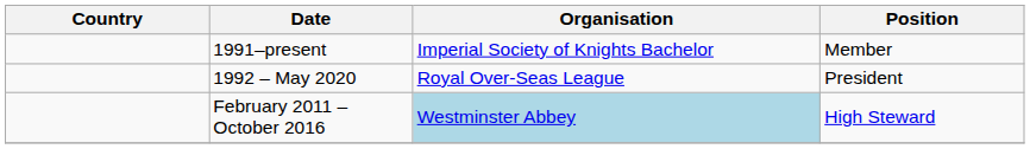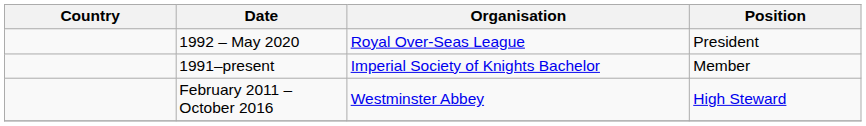 <table class="wikitable" style="width:100%;">
 <tr>
 <th style="width:20%;">Country</th>
 <th style="width:20%;">Date</th>
 <th style="width:40%;">Organisation</th>
 <th style="width:20%;">Position</th>
 </tr>
 <tr>
 <td></td>
+<td>1992 – May 2020</td>
+<td><a href='#'>Royal Over-Seas League</a></td>
+<td>President  </td>
+</tr>
+<tr>
+<td></td>
 <td>1991–present</td>
 <td><a href='#'>Imperial Society of Knights Bachelor</a></td>
 <td>Member</td>
 </tr>
 <tr>
 <td></td>
-<td>1992 – May 2020</td>
-<td><a href='#'>Royal Over-Seas League</a></td>
-<td>President  </td>
-</tr>
-<tr>
-<td></td>
 <td>February 2011 – October 2016</td>
-<td style="background: lightblue;"><a href='#'>Westminster Abbey</a></td>
+<td><a href='#'>Westminster Abbey</a></td>
 <td><a href='#'>High Steward</a></td>
 </tr>
 <tr>
 </tr>
 </table>
